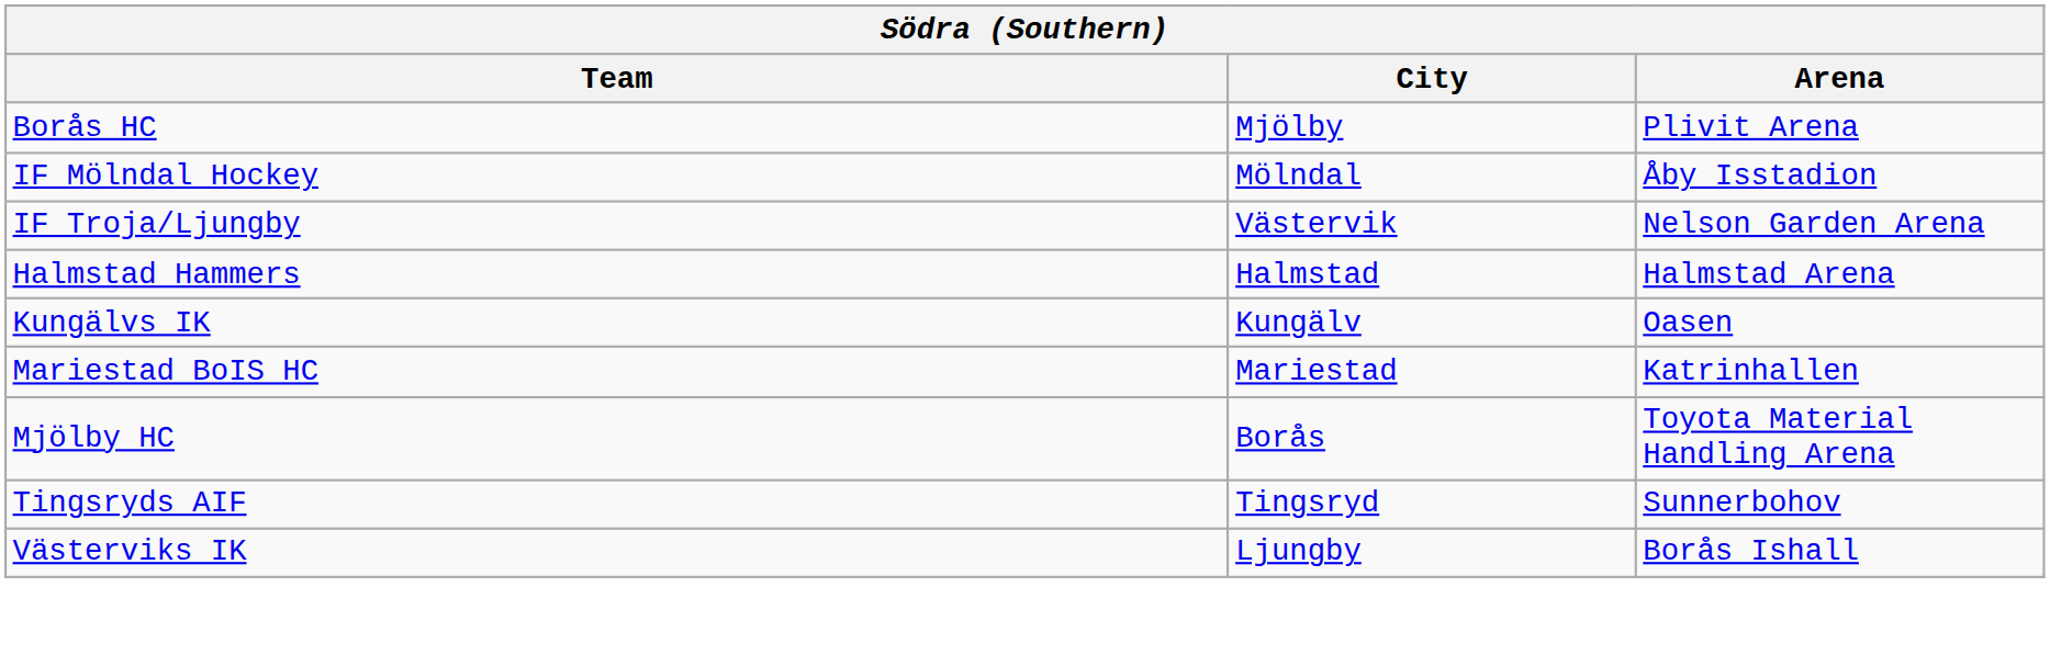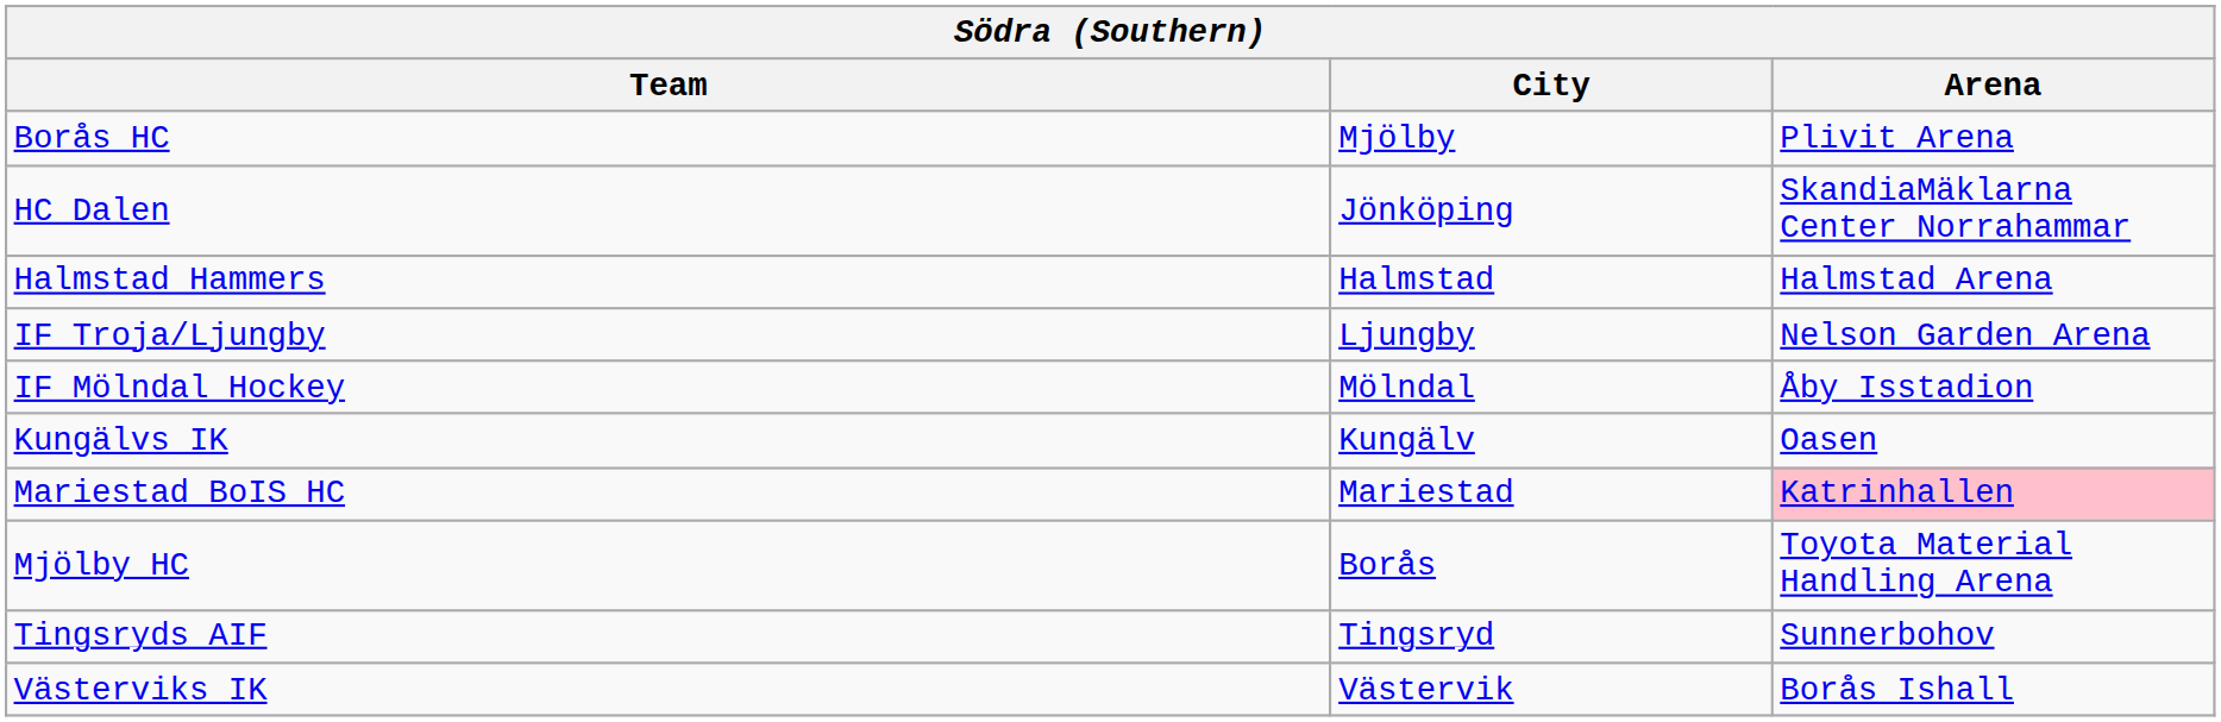 <table class="wikitable" width="70%">
 <tr>
 <th colspan="3"><em>Södra (Southern)</em></th>
 </tr>
 <tr>
 <th width="60%">Team</th>
 <th width="20%">City</th>
 <th width="20%">Arena</th>
 </tr>
 <tr>
 <td><a href='#'>Borås HC</a></td>
 <td><a href='#'>Mjölby</a></td>
 <td><a href='#'>Plivit Arena</a></td>
 </tr>
 <tr>
-<td><a href='#'>IF Mölndal Hockey</a></td>
-<td><a href='#'>Mölndal</a></td>
-<td><a href='#'>Åby Isstadion</a></td>
-</tr>
-<tr>
-<td><a href='#'>IF Troja/Ljungby</a></td>
-<td><a href='#'>Västervik</a></td>
-<td><a href='#'>Nelson Garden Arena</a></td>
+<td><a href='#'>HC Dalen</a></td>
+<td><a href='#'>Jönköping</a></td>
+<td><a href='#'>SkandiaMäklarna Center Norrahammar</a></td>
 </tr>
 <tr>
 <td><a href='#'>Halmstad Hammers</a></td>
 <td><a href='#'>Halmstad</a></td>
 <td><a href='#'>Halmstad Arena</a></td>
+</tr>
+<tr>
+<td><a href='#'>IF Troja/Ljungby</a></td>
+<td><a href='#'>Ljungby</a></td>
+<td><a href='#'>Nelson Garden Arena</a></td>
+</tr>
+<tr>
+<td><a href='#'>IF Mölndal Hockey</a></td>
+<td><a href='#'>Mölndal</a></td>
+<td><a href='#'>Åby Isstadion</a></td>
 </tr>
 <tr>
 <td><a href='#'>Kungälvs IK</a></td>
 <td><a href='#'>Kungälv</a></td>
 <td><a href='#'>Oasen</a></td>
 </tr>
 <tr>
 <td><a href='#'>Mariestad BoIS HC</a></td>
 <td><a href='#'>Mariestad</a></td>
-<td><a href='#'>Katrinhallen</a></td>
+<td style="background: pink;"><a href='#'>Katrinhallen</a></td>
 </tr>
 <tr>
 <td><a href='#'>Mjölby HC</a></td>
 <td><a href='#'>Borås</a></td>
 <td><a href='#'>Toyota Material Handling Arena</a></td>
 </tr>
 <tr>
 <td><a href='#'>Tingsryds AIF</a></td>
 <td><a href='#'>Tingsryd</a></td>
 <td><a href='#'>Sunnerbohov</a></td>
 </tr>
 <tr>
 <td><a href='#'>Västerviks IK</a></td>
-<td><a href='#'>Ljungby</a></td>
+<td><a href='#'>Västervik</a></td>
 <td><a href='#'>Borås Ishall</a></td>
 </tr>
 </table>
